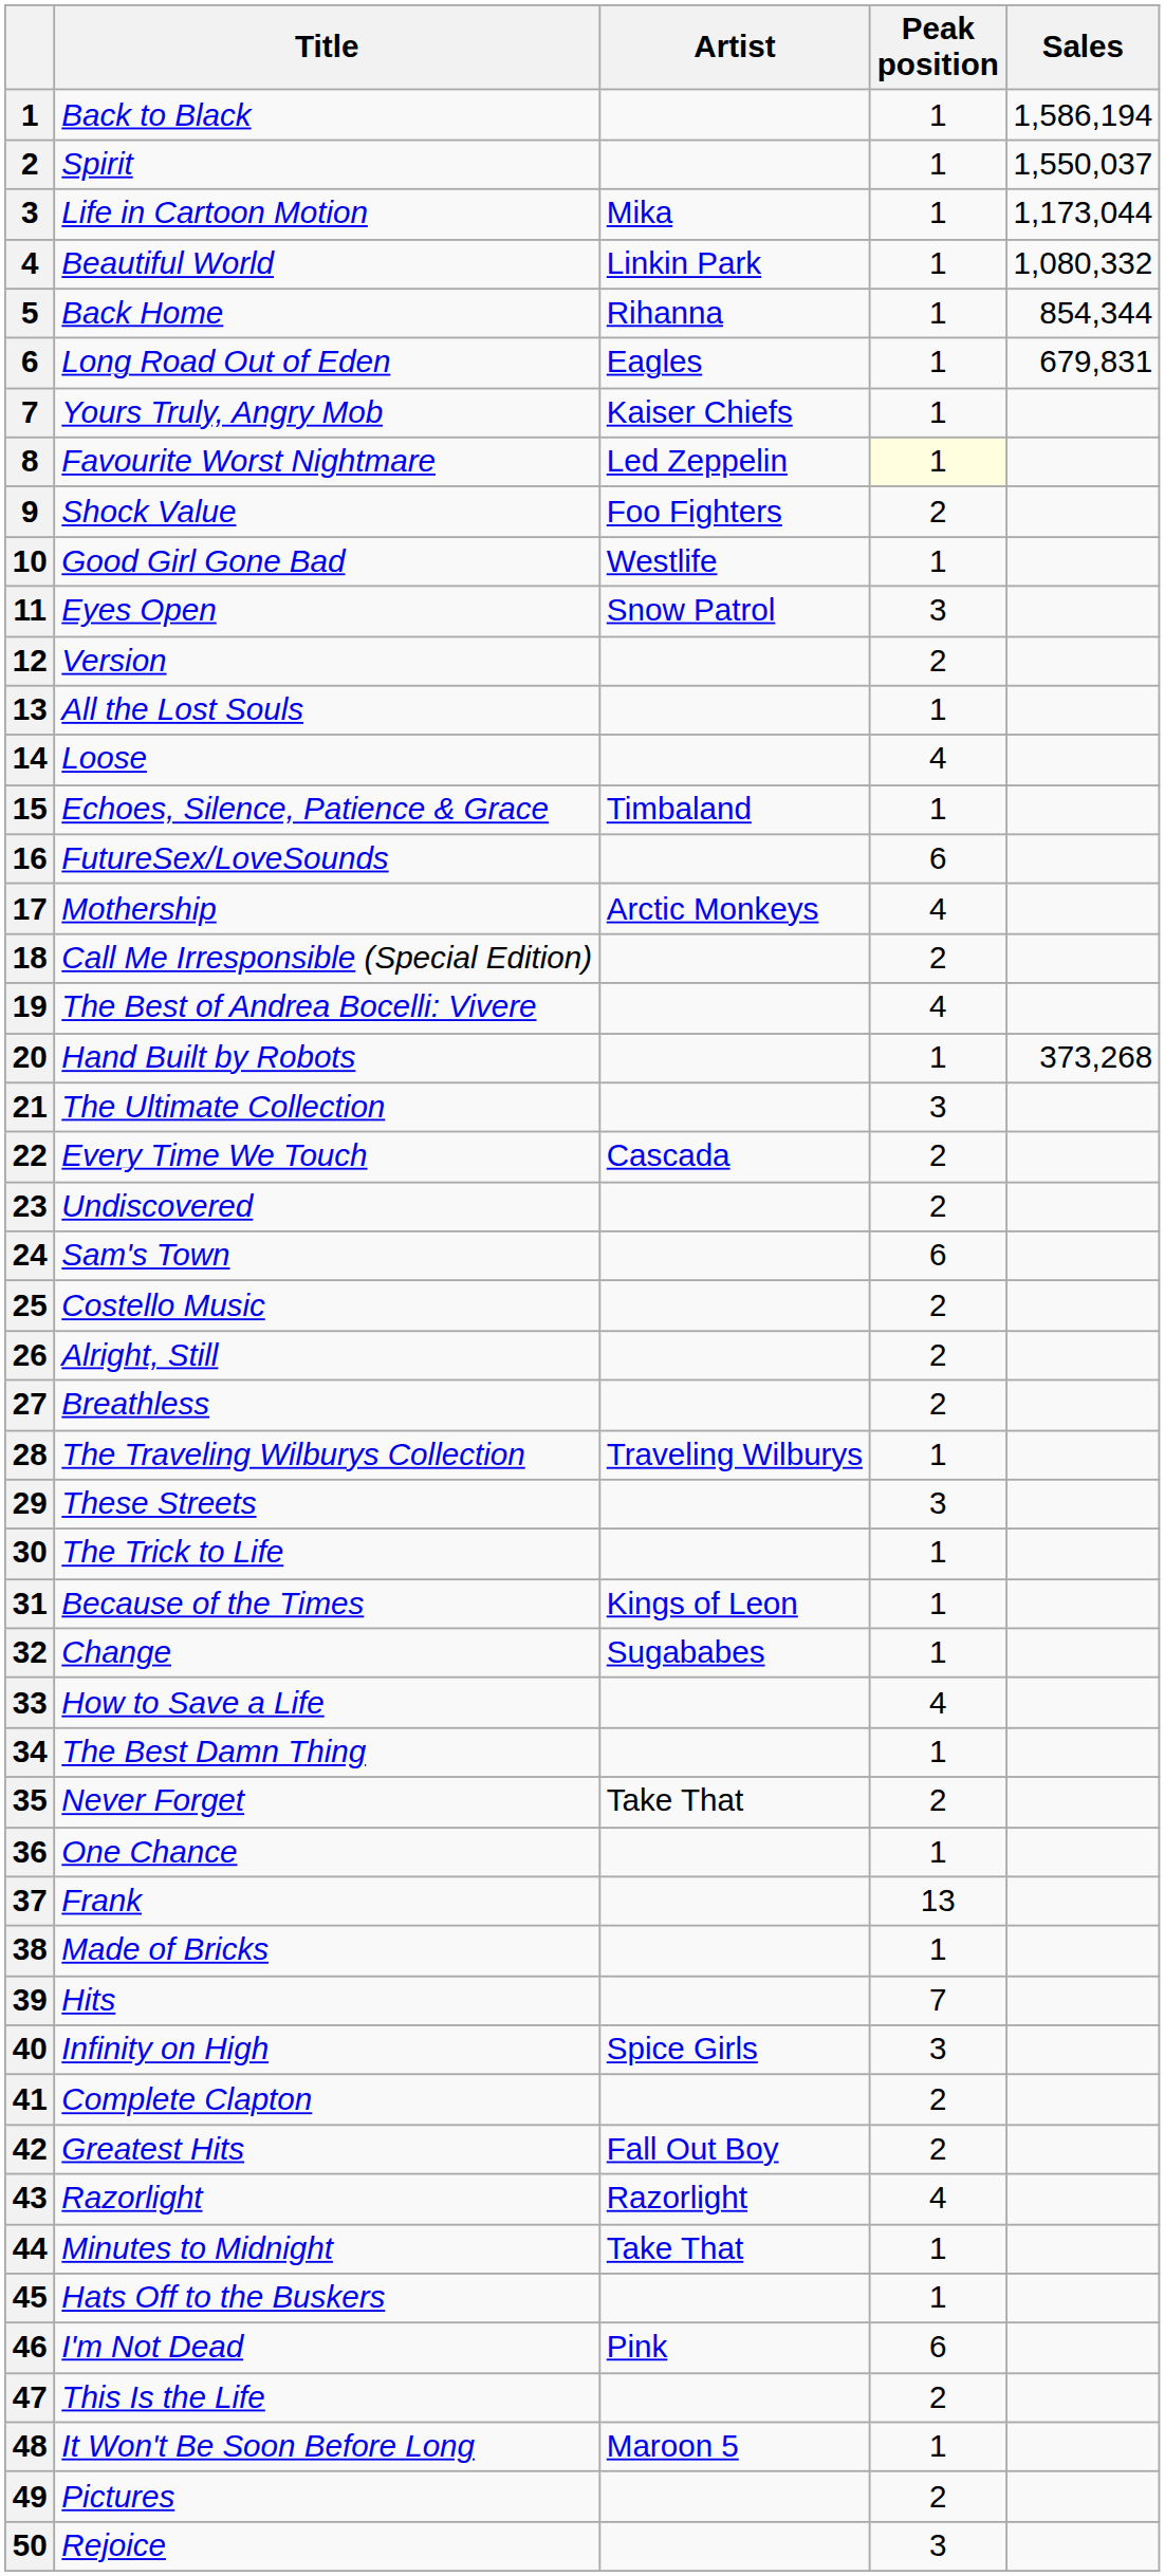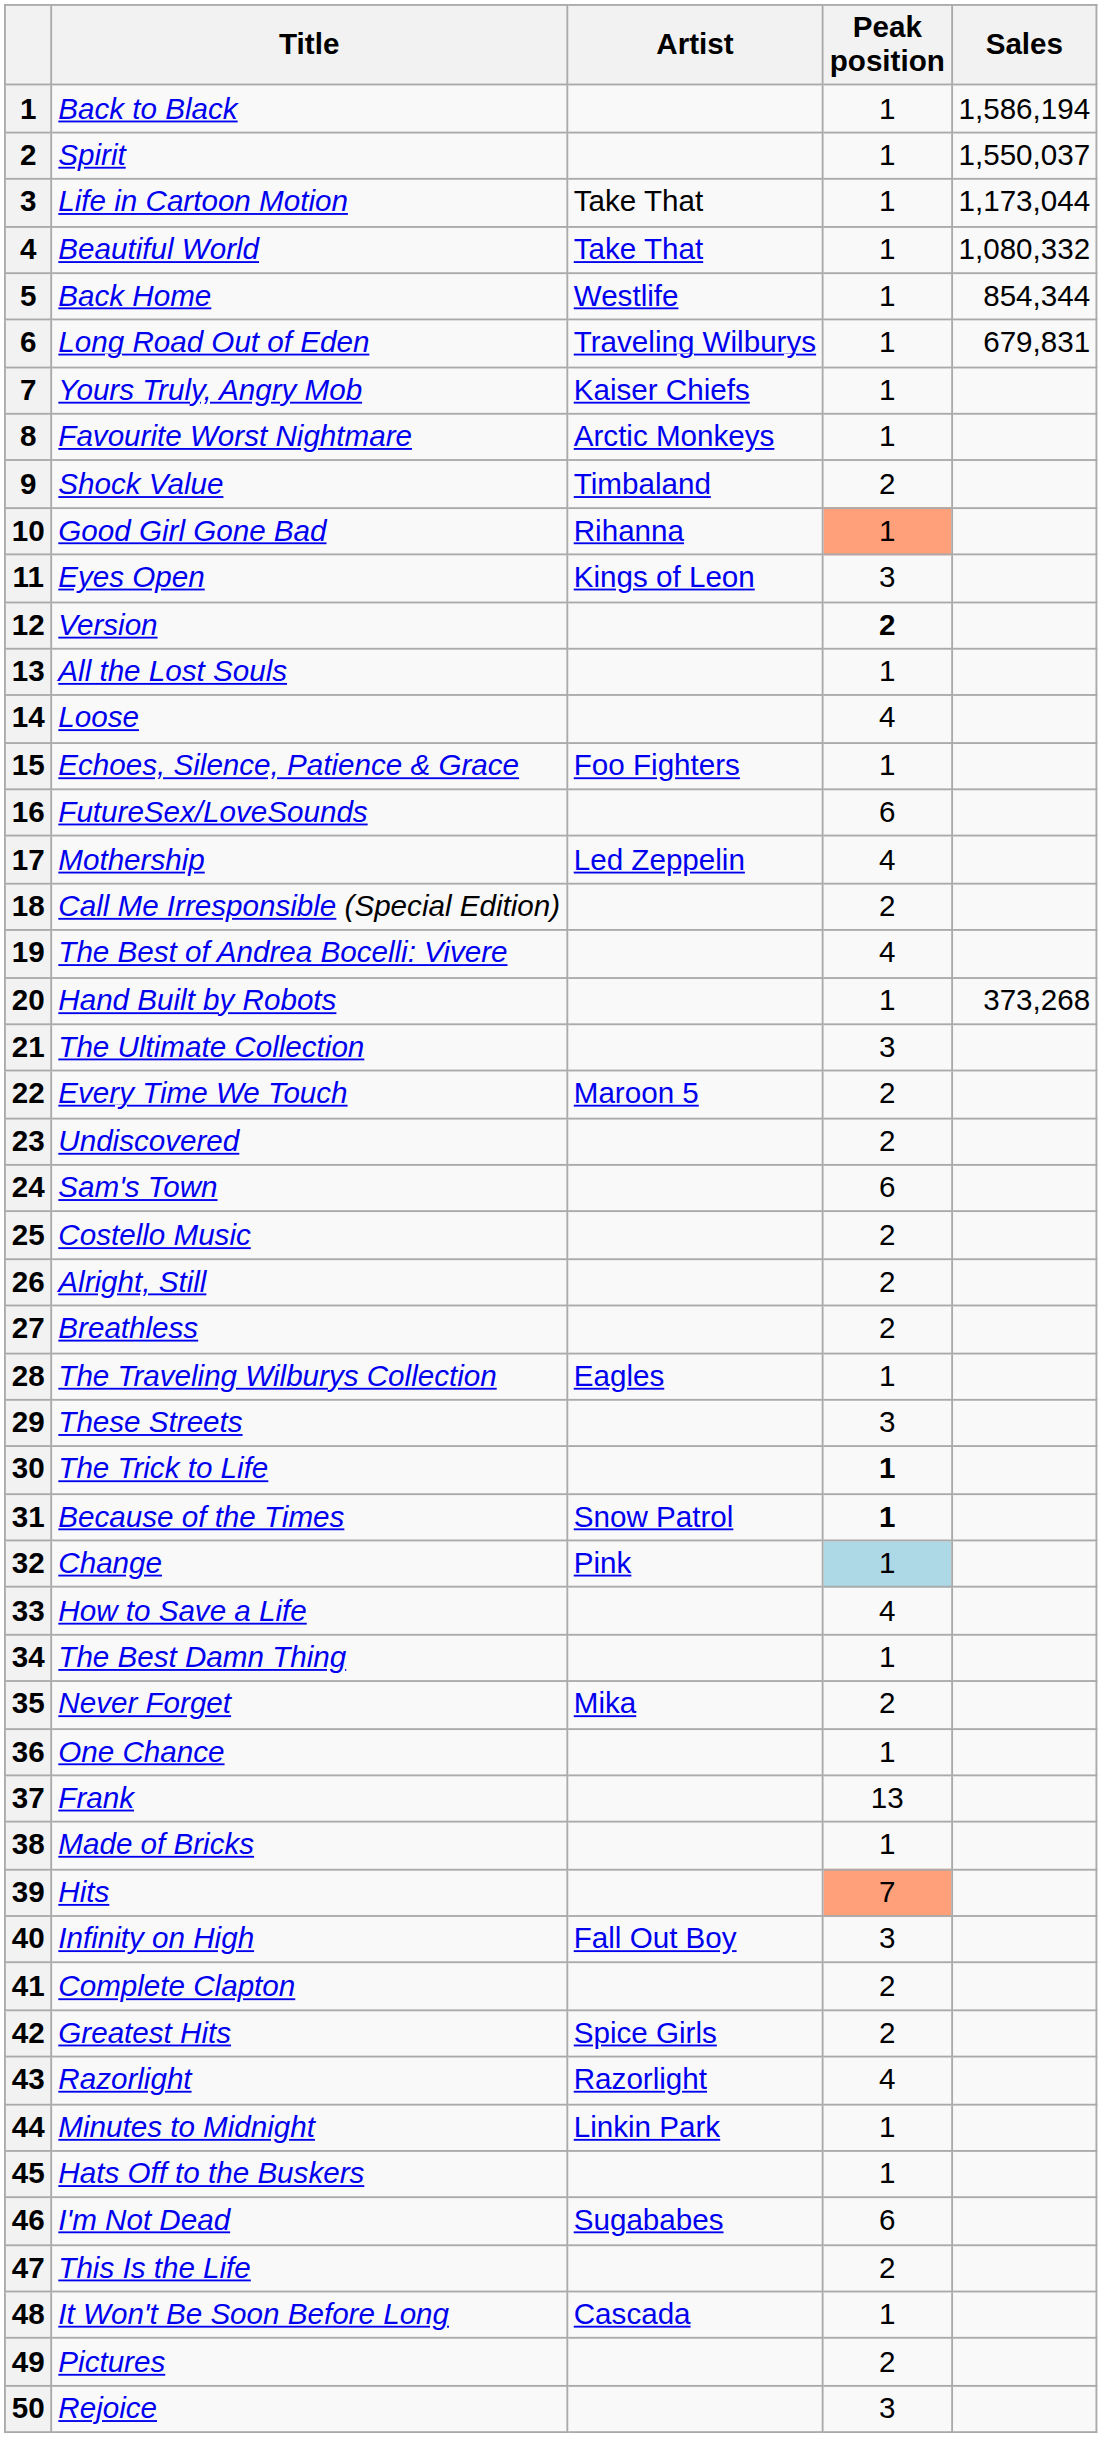 <table class="wikitable sortable plainrowheaders">
 <tr>
 <th scope=col></th>
 <th scope=col>Title</th>
 <th scope=col>Artist</th>
 <th scope=col>Peak<br>position</th>
 <th scope=col>Sales</th>
 </tr>
 <tr>
 <th scope=row style="text-align:center;">1</th>
 <td><em><a href='#'>Back to Black</a></em></td>
 <td></td>
 <td align="center">1</td>
 <td align="right">1,586,194</td>
 </tr>
 <tr>
 <th scope=row style="text-align:center;">2</th>
 <td><em><a href='#'>Spirit</a></em></td>
 <td></td>
 <td align="center">1</td>
 <td align="right">1,550,037</td>
 </tr>
 <tr>
 <th scope=row style="text-align:center;">3</th>
 <td><em><a href='#'>Life in Cartoon Motion</a></em></td>
-<td><a href='#'>Mika</a></td>
+<td>Take That</td>
 <td align="center">1</td>
 <td align="right">1,173,044</td>
 </tr>
 <tr>
 <th scope=row style="text-align:center;">4</th>
 <td><em><a href='#'>Beautiful World</a></em></td>
-<td><a href='#'>Linkin Park</a></td>
+<td><a href='#'>Take That</a></td>
 <td align="center">1</td>
 <td align="right">1,080,332</td>
 </tr>
 <tr>
 <th scope=row style="text-align:center;">5</th>
 <td><em><a href='#'>Back Home</a></em></td>
-<td><a href='#'>Rihanna</a></td>
+<td><a href='#'>Westlife</a></td>
 <td align="center">1</td>
 <td align="right">854,344</td>
 </tr>
 <tr>
 <th scope=row style="text-align:center;">6</th>
 <td><em><a href='#'>Long Road Out of Eden</a></em></td>
-<td><a href='#'>Eagles</a></td>
+<td><a href='#'>Traveling Wilburys</a></td>
 <td align="center">1</td>
 <td align="right">679,831</td>
 </tr>
 <tr>
 <th scope=row style="text-align:center;">7</th>
 <td><em><a href='#'>Yours Truly, Angry Mob</a></em></td>
 <td><a href='#'>Kaiser Chiefs</a></td>
 <td align="center">1</td>
 <td align="right"></td>
 </tr>
 <tr>
 <th scope=row style="text-align:center;">8</th>
 <td><em><a href='#'>Favourite Worst Nightmare</a></em></td>
-<td><a href='#'>Led Zeppelin</a></td>
-<td align="center" style="background: lightyellow;">1</td>
+<td><a href='#'>Arctic Monkeys</a></td>
+<td align="center">1</td>
 <td align="right"></td>
 </tr>
 <tr>
 <th scope=row style="text-align:center;">9</th>
 <td><em><a href='#'>Shock Value</a></em></td>
-<td><a href='#'>Foo Fighters</a></td>
+<td><a href='#'>Timbaland</a></td>
 <td align="center">2</td>
 <td align="right"></td>
 </tr>
 <tr>
 <th scope=row style="text-align:center;">10</th>
 <td><em><a href='#'>Good Girl Gone Bad</a></em></td>
-<td><a href='#'>Westlife</a></td>
-<td align="center">1</td>
+<td><a href='#'>Rihanna</a></td>
+<td align="center" style="background: lightsalmon;">1</td>
 <td align="right"></td>
 </tr>
 <tr>
 <th scope=row style="text-align:center;">11</th>
 <td><em><a href='#'>Eyes Open</a></em></td>
-<td><a href='#'>Snow Patrol</a></td>
+<td><a href='#'>Kings of Leon</a></td>
 <td align="center">3</td>
 <td align="right"></td>
 </tr>
 <tr>
 <th scope=row style="text-align:center;">12</th>
 <td><em><a href='#'>Version</a></em></td>
 <td></td>
-<td align="center">2</td>
+<td align="center"><strong>2</strong></td>
 <td align="right"></td>
 </tr>
 <tr>
 <th scope=row style="text-align:center;">13</th>
 <td><em><a href='#'>All the Lost Souls</a></em></td>
 <td></td>
 <td align="center">1</td>
 <td align="right"></td>
 </tr>
 <tr>
 <th scope=row style="text-align:center;">14</th>
 <td><em><a href='#'>Loose</a></em></td>
 <td></td>
 <td align="center">4</td>
 <td align="right"></td>
 </tr>
 <tr>
 <th scope=row style="text-align:center;">15</th>
 <td><em><a href='#'>Echoes, Silence, Patience & Grace</a></em></td>
-<td><a href='#'>Timbaland</a></td>
+<td><a href='#'>Foo Fighters</a></td>
 <td align="center">1</td>
 <td align="right"></td>
 </tr>
 <tr>
 <th scope=row style="text-align:center;">16</th>
 <td><em><a href='#'>FutureSex/LoveSounds</a></em></td>
 <td></td>
 <td align="center">6</td>
 <td align="right"></td>
 </tr>
 <tr>
 <th scope=row style="text-align:center;">17</th>
 <td><em><a href='#'>Mothership</a></em></td>
-<td><a href='#'>Arctic Monkeys</a></td>
+<td><a href='#'>Led Zeppelin</a></td>
 <td align="center">4</td>
 <td align="right"></td>
 </tr>
 <tr>
 <th scope=row style="text-align:center;">18</th>
 <td><em><a href='#'>Call Me Irresponsible</a> (Special Edition)</em></td>
 <td></td>
 <td align="center">2</td>
 <td align="right"></td>
 </tr>
 <tr>
 <th scope=row style="text-align:center;">19</th>
 <td><em><a href='#'>The Best of Andrea Bocelli: Vivere</a></em></td>
 <td></td>
 <td align="center">4</td>
 <td align="right"></td>
 </tr>
 <tr>
 <th scope=row style="text-align:center;">20</th>
 <td><em><a href='#'>Hand Built by Robots</a></em></td>
 <td></td>
 <td align="center">1</td>
 <td align="right">373,268</td>
 </tr>
 <tr>
 <th scope=row style="text-align:center;">21</th>
 <td><em><a href='#'>The Ultimate Collection</a></em></td>
 <td></td>
 <td align="center">3</td>
 <td align="right"></td>
 </tr>
 <tr>
 <th scope=row style="text-align:center;">22</th>
 <td><em><a href='#'>Every Time We Touch</a></em></td>
-<td><a href='#'>Cascada</a></td>
+<td><a href='#'>Maroon 5</a></td>
 <td align="center">2</td>
 <td align="right"></td>
 </tr>
 <tr>
 <th scope=row style="text-align:center;">23</th>
 <td><em><a href='#'>Undiscovered</a></em></td>
 <td></td>
 <td align="center">2</td>
 <td align="right"></td>
 </tr>
 <tr>
 <th scope=row style="text-align:center;">24</th>
 <td><em><a href='#'>Sam's Town</a></em></td>
 <td></td>
 <td align="center">6</td>
 <td align="right"></td>
 </tr>
 <tr>
 <th scope=row style="text-align:center;">25</th>
 <td><em><a href='#'>Costello Music</a></em></td>
 <td></td>
 <td align="center">2</td>
 <td align="right"></td>
 </tr>
 <tr>
 <th scope=row style="text-align:center;">26</th>
 <td><em><a href='#'>Alright, Still</a></em></td>
 <td></td>
 <td align="center">2</td>
 <td align="right"></td>
 </tr>
 <tr>
 <th scope=row style="text-align:center;">27</th>
 <td><em><a href='#'>Breathless</a></em></td>
 <td></td>
 <td align="center">2</td>
 <td align="right"></td>
 </tr>
 <tr>
 <th scope=row style="text-align:center;">28</th>
 <td><em><a href='#'>The Traveling Wilburys Collection</a></em></td>
-<td><a href='#'>Traveling Wilburys</a></td>
+<td><a href='#'>Eagles</a></td>
 <td align="center">1</td>
 <td align="right"></td>
 </tr>
 <tr>
 <th scope=row style="text-align:center;">29</th>
 <td><em><a href='#'>These Streets</a></em></td>
 <td></td>
 <td align="center">3</td>
 <td align="right"></td>
 </tr>
 <tr>
 <th scope=row style="text-align:center;">30</th>
 <td><em><a href='#'>The Trick to Life</a></em></td>
 <td></td>
-<td align="center">1</td>
+<td align="center"><strong>1</strong></td>
 <td align="right"></td>
 </tr>
 <tr>
 <th scope=row style="text-align:center;">31</th>
 <td><em><a href='#'>Because of the Times</a></em></td>
-<td><a href='#'>Kings of Leon</a></td>
-<td align="center">1</td>
+<td><a href='#'>Snow Patrol</a></td>
+<td align="center"><strong>1</strong></td>
 <td align="right"></td>
 </tr>
 <tr>
 <th scope=row style="text-align:center;">32</th>
 <td><em><a href='#'>Change</a></em></td>
-<td><a href='#'>Sugababes</a></td>
-<td align="center">1</td>
+<td><a href='#'>Pink</a></td>
+<td align="center" style="background: lightblue;">1</td>
 <td align="right"></td>
 </tr>
 <tr>
 <th scope=row style="text-align:center;">33</th>
 <td><em><a href='#'>How to Save a Life</a></em></td>
 <td></td>
 <td align="center">4</td>
 <td align="right"></td>
 </tr>
 <tr>
 <th scope=row style="text-align:center;">34</th>
 <td><em><a href='#'>The Best Damn Thing</a></em></td>
 <td></td>
 <td align="center">1</td>
 <td align="right"></td>
 </tr>
 <tr>
 <th scope=row style="text-align:center;">35</th>
 <td><em><a href='#'>Never Forget</a></em></td>
-<td>Take That</td>
+<td><a href='#'>Mika</a></td>
 <td align="center">2</td>
 <td align="right"></td>
 </tr>
 <tr>
 <th scope=row style="text-align:center;">36</th>
 <td><em><a href='#'>One Chance</a></em></td>
 <td></td>
 <td align="center">1</td>
 <td align="right"></td>
 </tr>
 <tr>
 <th scope=row style="text-align:center;">37</th>
 <td><em><a href='#'>Frank</a></em></td>
 <td></td>
 <td align="center">13</td>
 <td align="right"></td>
 </tr>
 <tr>
 <th scope=row style="text-align:center;">38</th>
 <td><em><a href='#'>Made of Bricks</a></em></td>
 <td></td>
 <td align="center">1</td>
 <td align="right"></td>
 </tr>
 <tr>
 <th scope=row style="text-align:center;">39</th>
 <td><em><a href='#'>Hits</a></em></td>
 <td></td>
-<td align="center">7</td>
+<td align="center" style="background: lightsalmon;">7</td>
 <td align="right"></td>
 </tr>
 <tr>
 <th scope=row style="text-align:center;">40</th>
 <td><em><a href='#'>Infinity on High</a></em></td>
-<td><a href='#'>Spice Girls</a></td>
+<td><a href='#'>Fall Out Boy</a></td>
 <td align="center">3</td>
 <td align="right"></td>
 </tr>
 <tr>
 <th scope=row style="text-align:center;">41</th>
 <td><em><a href='#'>Complete Clapton</a></em></td>
 <td></td>
 <td align="center">2</td>
 <td></td>
 </tr>
 <tr>
 <th scope=row style="text-align:center;">42</th>
 <td><em><a href='#'>Greatest Hits</a></em></td>
-<td><a href='#'>Fall Out Boy</a></td>
+<td><a href='#'>Spice Girls</a></td>
 <td align="center">2</td>
 <td></td>
 </tr>
 <tr>
 <th scope=row style="text-align:center;">43</th>
 <td><em><a href='#'>Razorlight</a></em></td>
 <td><a href='#'>Razorlight</a></td>
 <td align="center">4</td>
 <td></td>
 </tr>
 <tr>
 <th scope=row style="text-align:center;">44</th>
 <td><em><a href='#'>Minutes to Midnight</a></em></td>
-<td><a href='#'>Take That</a></td>
+<td><a href='#'>Linkin Park</a></td>
 <td align="center">1</td>
 <td></td>
 </tr>
 <tr>
 <th scope=row style="text-align:center;">45</th>
 <td><em><a href='#'>Hats Off to the Buskers</a></em></td>
 <td></td>
 <td align="center">1</td>
 <td></td>
 </tr>
 <tr>
 <th scope=row style="text-align:center;">46</th>
 <td><em><a href='#'>I'm Not Dead</a></em></td>
-<td><a href='#'>Pink</a></td>
+<td><a href='#'>Sugababes</a></td>
 <td align="center">6</td>
 <td></td>
 </tr>
 <tr>
 <th scope=row style="text-align:center;">47</th>
 <td><em><a href='#'>This Is the Life</a></em></td>
 <td></td>
 <td align="center">2</td>
 <td></td>
 </tr>
 <tr>
 <th scope=row style="text-align:center;">48</th>
 <td><em><a href='#'>It Won't Be Soon Before Long</a></em></td>
-<td><a href='#'>Maroon 5</a></td>
+<td><a href='#'>Cascada</a></td>
 <td align="center">1</td>
 <td></td>
 </tr>
 <tr>
 <th scope=row style="text-align:center;">49</th>
 <td><em><a href='#'>Pictures</a></em></td>
 <td></td>
 <td align="center">2</td>
 <td></td>
 </tr>
 <tr>
 <th scope=row style="text-align:center;">50</th>
 <td><em><a href='#'>Rejoice</a></em></td>
 <td></td>
 <td align="center">3</td>
 <td></td>
 </tr>
 </table>
